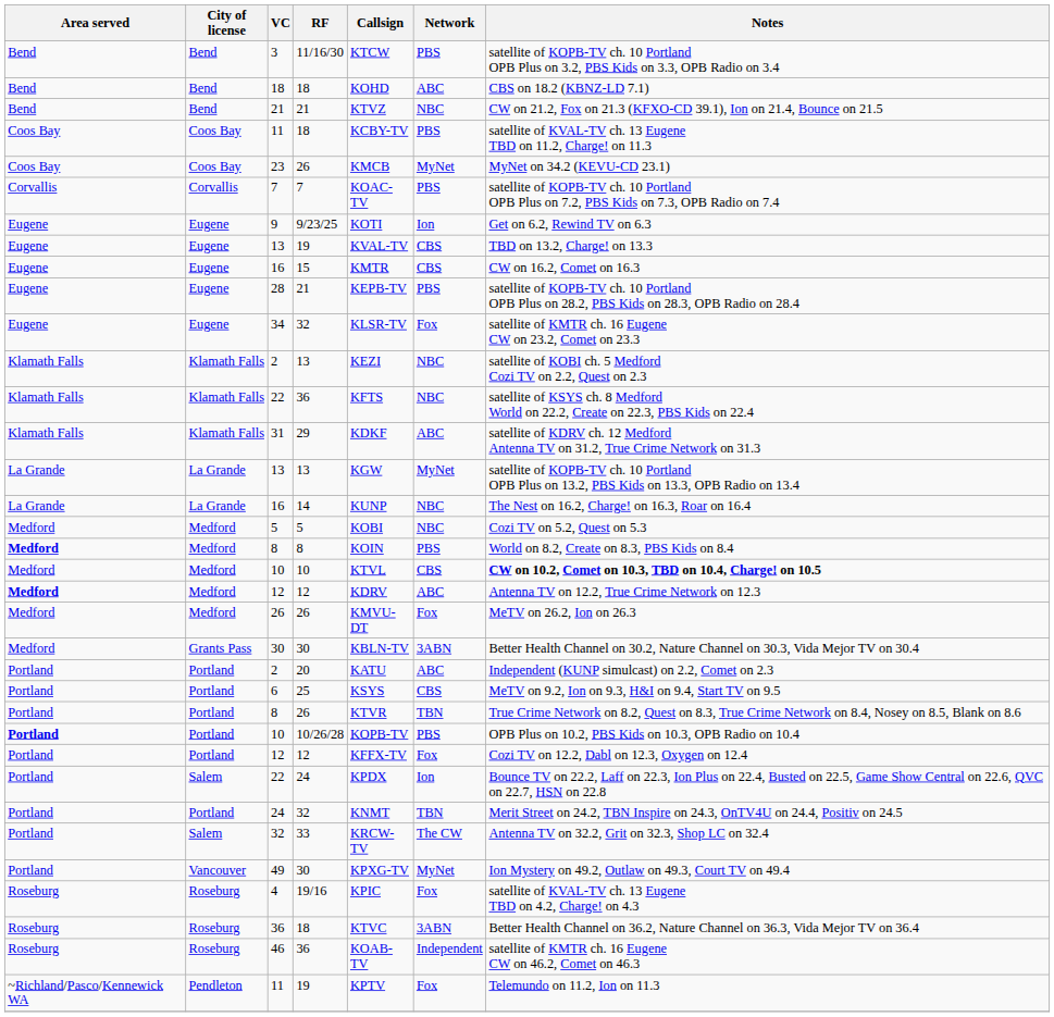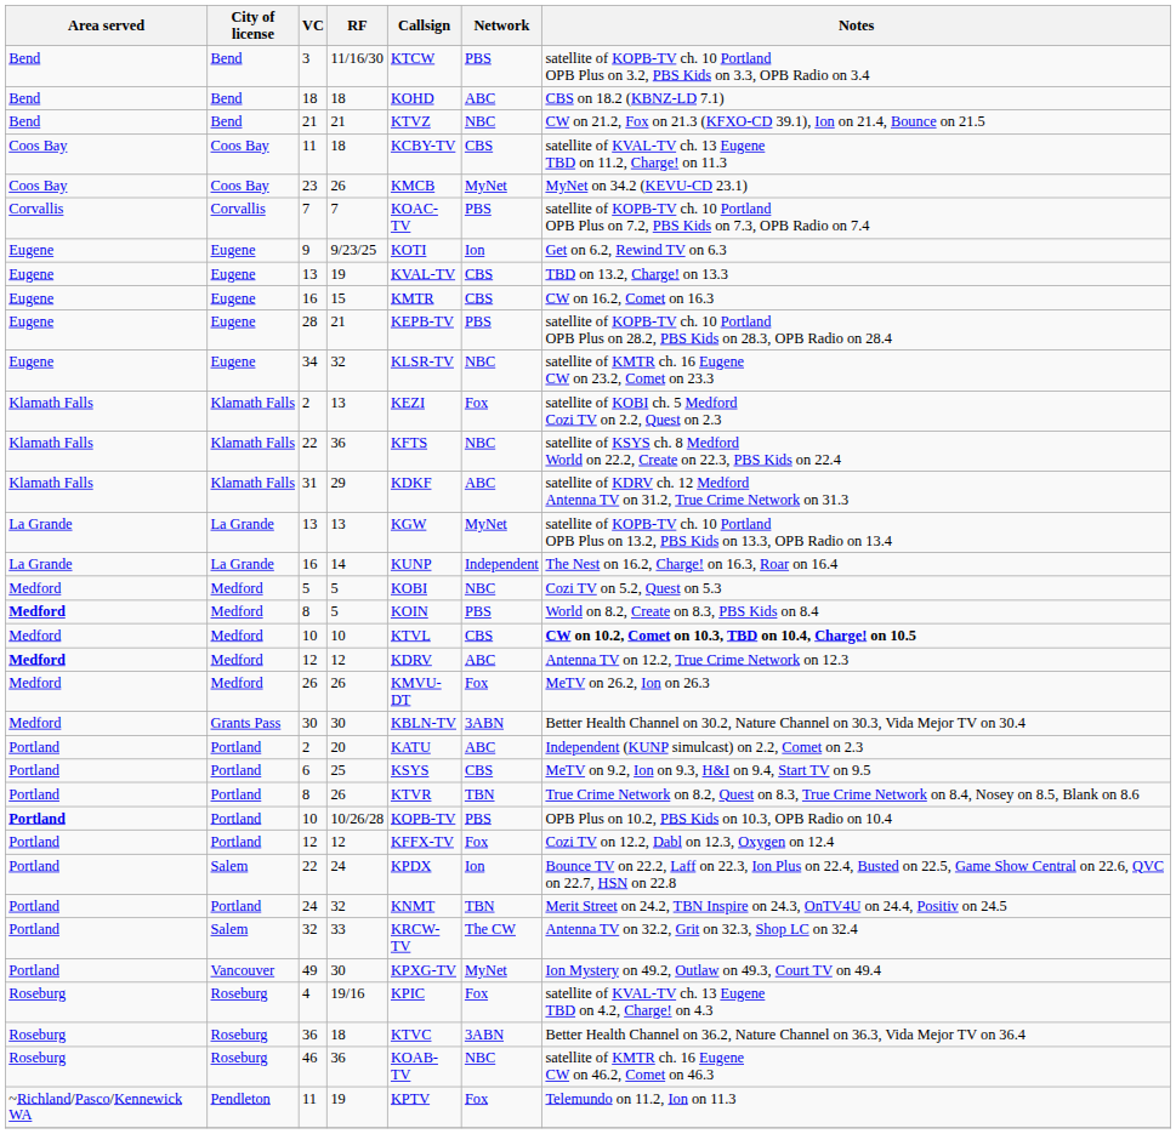 <table class="sortable wikitable" style="margin: 1em 1em 1em 0; background: #f9f9f9;">
 <tr>
 <th>Area served</th>
 <th>City of license</th>
 <th>VC</th>
 <th>RF</th>
 <th>Callsign</th>
 <th>Network</th>
 <th class="unsortable">Notes</th>
 </tr>
 <tr style="vertical-align: top; text-align: left;">
 <td><a href='#'>Bend</a></td>
 <td><a href='#'>Bend</a></td>
 <td>3</td>
 <td>11/16/30</td>
 <td><a href='#'>KTCW</a></td>
 <td><a href='#'>PBS</a></td>
 <td>satellite of <a href='#'>KOPB-TV</a> ch. 10 <a href='#'>Portland</a><br>OPB Plus on 3.2, <a href='#'>PBS Kids</a> on 3.3, OPB Radio on 3.4</td>
 </tr>
 <tr style="vertical-align: top; text-align: left;">
 <td><a href='#'>Bend</a></td>
 <td><a href='#'>Bend</a></td>
 <td>18</td>
 <td>18</td>
 <td><a href='#'>KOHD</a></td>
 <td><a href='#'>ABC</a></td>
 <td><a href='#'>CBS</a> on 18.2 (<a href='#'>KBNZ-LD</a> 7.1)</td>
 </tr>
 <tr style="vertical-align: top; text-align: left;">
 <td><a href='#'>Bend</a></td>
 <td><a href='#'>Bend</a></td>
 <td>21</td>
 <td>21</td>
 <td><a href='#'>KTVZ</a></td>
 <td><a href='#'>NBC</a></td>
 <td><a href='#'>CW</a> on 21.2, <a href='#'>Fox</a> on 21.3 (<a href='#'>KFXO-CD</a> 39.1), <a href='#'>Ion</a> on 21.4, <a href='#'>Bounce</a> on 21.5</td>
 </tr>
 <tr style="vertical-align: top; text-align: left;">
 <td><a href='#'>Coos Bay</a></td>
 <td><a href='#'>Coos Bay</a></td>
 <td>11</td>
 <td>18</td>
 <td><a href='#'>KCBY-TV</a></td>
-<td><a href='#'>PBS</a></td>
+<td><a href='#'>CBS</a></td>
 <td>satellite of <a href='#'>KVAL-TV</a> ch. 13 <a href='#'>Eugene</a><br><a href='#'>TBD</a> on 11.2, <a href='#'>Charge!</a> on 11.3</td>
 </tr>
 <tr style="vertical-align: top; text-align: left;">
 <td><a href='#'>Coos Bay</a></td>
 <td><a href='#'>Coos Bay</a></td>
 <td>23</td>
 <td>26</td>
 <td><a href='#'>KMCB</a></td>
 <td><a href='#'>MyNet</a></td>
 <td><a href='#'>MyNet</a> on 34.2 (<a href='#'>KEVU-CD</a> 23.1)</td>
 </tr>
 <tr style="vertical-align: top; text-align: left;">
 <td><a href='#'>Corvallis</a></td>
 <td><a href='#'>Corvallis</a></td>
 <td>7</td>
 <td>7</td>
 <td><a href='#'>KOAC-TV</a></td>
 <td><a href='#'>PBS</a></td>
 <td>satellite of <a href='#'>KOPB-TV</a> ch. 10 <a href='#'>Portland</a><br>OPB Plus on 7.2, <a href='#'>PBS Kids</a> on 7.3, OPB Radio on 7.4</td>
 </tr>
 <tr style="vertical-align: top; text-align: left;">
 <td><a href='#'>Eugene</a></td>
 <td><a href='#'>Eugene</a></td>
 <td>9</td>
 <td>9/23/25</td>
 <td><a href='#'>KOTI</a></td>
 <td><a href='#'>Ion</a></td>
 <td><a href='#'>Get</a> on 6.2, <a href='#'>Rewind TV</a> on 6.3</td>
 </tr>
 <tr style="vertical-align: top; text-align: left;">
 <td><a href='#'>Eugene</a></td>
 <td><a href='#'>Eugene</a></td>
 <td>13</td>
 <td>19</td>
 <td><a href='#'>KVAL-TV</a></td>
 <td><a href='#'>CBS</a></td>
 <td><a href='#'>TBD</a> on 13.2, <a href='#'>Charge!</a> on 13.3</td>
 </tr>
 <tr style="vertical-align: top; text-align: left;">
 <td><a href='#'>Eugene</a></td>
 <td><a href='#'>Eugene</a></td>
 <td>16</td>
 <td>15</td>
 <td><a href='#'>KMTR</a></td>
 <td><a href='#'>CBS</a></td>
 <td><a href='#'>CW</a> on 16.2, <a href='#'>Comet</a> on 16.3</td>
 </tr>
 <tr style="vertical-align: top; text-align: left;">
 <td><a href='#'>Eugene</a></td>
 <td><a href='#'>Eugene</a></td>
 <td>28</td>
 <td>21</td>
 <td><a href='#'>KEPB-TV</a></td>
 <td><a href='#'>PBS</a></td>
 <td>satellite of <a href='#'>KOPB-TV</a> ch. 10 <a href='#'>Portland</a><br> OPB Plus on 28.2, <a href='#'>PBS Kids</a> on 28.3, OPB Radio on 28.4</td>
 </tr>
 <tr style="vertical-align: top; text-align: left;">
 <td><a href='#'>Eugene</a></td>
 <td><a href='#'>Eugene</a></td>
 <td>34</td>
 <td>32</td>
 <td><a href='#'>KLSR-TV</a></td>
-<td><a href='#'>Fox</a></td>
+<td><a href='#'>NBC</a></td>
 <td>satellite of <a href='#'>KMTR</a> ch. 16 <a href='#'>Eugene</a><br><a href='#'>CW</a> on 23.2, <a href='#'>Comet</a> on 23.3</td>
 </tr>
 <tr style="vertical-align: top; text-align: left;">
 <td><a href='#'>Klamath Falls</a></td>
 <td><a href='#'>Klamath Falls</a></td>
 <td>2</td>
 <td>13</td>
 <td><a href='#'>KEZI</a></td>
-<td><a href='#'>NBC</a></td>
+<td><a href='#'>Fox</a></td>
 <td>satellite of <a href='#'>KOBI</a> ch. 5 <a href='#'>Medford</a><br><a href='#'>Cozi TV</a> on 2.2, <a href='#'>Quest</a> on 2.3</td>
 </tr>
 <tr style="vertical-align: top; text-align: left;">
 <td><a href='#'>Klamath Falls</a></td>
 <td><a href='#'>Klamath Falls</a></td>
 <td>22</td>
 <td>36</td>
 <td><a href='#'>KFTS</a></td>
 <td><a href='#'>NBC</a></td>
 <td>satellite of <a href='#'>KSYS</a> ch. 8 <a href='#'>Medford</a><br><a href='#'>World</a> on 22.2, <a href='#'>Create</a> on 22.3, <a href='#'>PBS Kids</a> on 22.4</td>
 </tr>
 <tr style="vertical-align: top; text-align: left;">
 <td><a href='#'>Klamath Falls</a></td>
 <td><a href='#'>Klamath Falls</a></td>
 <td>31</td>
 <td>29</td>
 <td><a href='#'>KDKF</a></td>
 <td><a href='#'>ABC</a></td>
 <td>satellite of <a href='#'>KDRV</a> ch. 12 <a href='#'>Medford</a><br><a href='#'>Antenna TV</a> on 31.2, <a href='#'>True Crime Network</a> on 31.3</td>
 </tr>
 <tr style="vertical-align: top; text-align: left;">
 <td><a href='#'>La Grande</a></td>
 <td><a href='#'>La Grande</a></td>
 <td>13</td>
 <td>13</td>
 <td><a href='#'>KGW</a></td>
 <td><a href='#'>MyNet</a></td>
 <td>satellite of <a href='#'>KOPB-TV</a> ch. 10 <a href='#'>Portland</a><br>OPB Plus on 13.2, <a href='#'>PBS Kids</a> on 13.3, OPB Radio on 13.4</td>
 </tr>
 <tr style="vertical-align: top; text-align: left;">
 <td><a href='#'>La Grande</a></td>
 <td><a href='#'>La Grande</a></td>
 <td>16</td>
 <td>14</td>
 <td><a href='#'>KUNP</a></td>
-<td><a href='#'>NBC</a></td>
+<td><a href='#'>Independent</a></td>
 <td><a href='#'>The Nest</a> on 16.2, <a href='#'>Charge!</a> on 16.3, <a href='#'>Roar</a> on 16.4</td>
 </tr>
 <tr style="vertical-align: top; text-align: left;">
 <td><a href='#'>Medford</a></td>
 <td><a href='#'>Medford</a></td>
 <td>5</td>
 <td>5</td>
 <td><a href='#'>KOBI</a></td>
 <td><a href='#'>NBC</a></td>
 <td><a href='#'>Cozi TV</a> on 5.2, <a href='#'>Quest</a> on 5.3</td>
 </tr>
 <tr style="vertical-align: top; text-align: left;">
 <td><strong><a href='#'>Medford</a></strong></td>
 <td><a href='#'>Medford</a></td>
 <td>8</td>
-<td>8</td>
+<td>5</td>
 <td><a href='#'>KOIN</a></td>
 <td><a href='#'>PBS</a></td>
 <td><a href='#'>World</a> on 8.2, <a href='#'>Create</a> on 8.3, <a href='#'>PBS Kids</a> on 8.4</td>
 </tr>
 <tr style="vertical-align: top; text-align: left;">
 <td><a href='#'>Medford</a></td>
 <td><a href='#'>Medford</a></td>
 <td>10</td>
 <td>10</td>
 <td><a href='#'>KTVL</a></td>
 <td><a href='#'>CBS</a></td>
 <td><strong><a href='#'>CW</a> on 10.2, <a href='#'>Comet</a> on 10.3, <a href='#'>TBD</a> on 10.4, <a href='#'>Charge!</a> on 10.5</strong></td>
 </tr>
 <tr style="vertical-align: top; text-align: left;">
 <td><strong><a href='#'>Medford</a></strong></td>
 <td><a href='#'>Medford</a></td>
 <td>12</td>
 <td>12</td>
 <td><a href='#'>KDRV</a></td>
 <td><a href='#'>ABC</a></td>
 <td><a href='#'>Antenna TV</a> on 12.2, <a href='#'>True Crime Network</a> on 12.3</td>
 </tr>
 <tr style="vertical-align: top; text-align: left;">
 <td><a href='#'>Medford</a></td>
 <td><a href='#'>Medford</a></td>
 <td>26</td>
 <td>26</td>
 <td><a href='#'>KMVU-DT</a></td>
 <td><a href='#'>Fox</a></td>
 <td><a href='#'>MeTV</a> on 26.2, <a href='#'>Ion</a> on 26.3</td>
 </tr>
 <tr style="vertical-align: top; text-align: left;">
 <td><a href='#'>Medford</a></td>
 <td><a href='#'>Grants Pass</a></td>
 <td>30</td>
 <td>30</td>
 <td><a href='#'>KBLN-TV</a></td>
 <td><a href='#'>3ABN</a></td>
 <td>Better Health Channel on 30.2, Nature Channel on 30.3, Vida Mejor TV on 30.4</td>
 </tr>
 <tr style="vertical-align: top; text-align: left;">
 <td><a href='#'>Portland</a></td>
 <td><a href='#'>Portland</a></td>
 <td>2</td>
 <td>20</td>
 <td><a href='#'>KATU</a></td>
 <td><a href='#'>ABC</a></td>
 <td><a href='#'>Independent</a> (<a href='#'>KUNP</a> simulcast) on 2.2, <a href='#'>Comet</a> on 2.3</td>
 </tr>
 <tr style="vertical-align: top; text-align: left;">
 <td><a href='#'>Portland</a></td>
 <td><a href='#'>Portland</a></td>
 <td>6</td>
 <td>25</td>
 <td><a href='#'>KSYS</a></td>
 <td><a href='#'>CBS</a></td>
 <td><a href='#'>MeTV</a> on 9.2, <a href='#'>Ion</a> on 9.3, <a href='#'>H&I</a> on 9.4, <a href='#'>Start TV</a> on 9.5</td>
 </tr>
 <tr style="vertical-align: top; text-align: left;">
 <td><a href='#'>Portland</a></td>
 <td><a href='#'>Portland</a></td>
 <td>8</td>
 <td>26</td>
 <td><a href='#'>KTVR</a></td>
 <td><a href='#'>TBN</a></td>
 <td><a href='#'>True Crime Network</a> on 8.2, <a href='#'>Quest</a> on 8.3, <a href='#'>True Crime Network</a> on 8.4, Nosey on 8.5, Blank on 8.6</td>
 </tr>
 <tr style="vertical-align: top; text-align: left;">
 <td><strong><a href='#'>Portland</a></strong></td>
 <td><a href='#'>Portland</a></td>
 <td>10</td>
 <td>10/26/28</td>
 <td><a href='#'>KOPB-TV</a></td>
 <td><a href='#'>PBS</a></td>
 <td>OPB Plus on 10.2, <a href='#'>PBS Kids</a> on 10.3, OPB Radio on 10.4</td>
 </tr>
 <tr style="vertical-align: top; text-align: left;">
 <td><a href='#'>Portland</a></td>
 <td><a href='#'>Portland</a></td>
 <td>12</td>
 <td>12</td>
 <td><a href='#'>KFFX-TV</a></td>
 <td><a href='#'>Fox</a></td>
 <td><a href='#'>Cozi TV</a> on 12.2, <a href='#'>Dabl</a> on 12.3, <a href='#'>Oxygen</a> on 12.4</td>
 </tr>
 <tr style="vertical-align: top; text-align: left;">
 <td><a href='#'>Portland</a></td>
 <td><a href='#'>Salem</a></td>
 <td>22</td>
 <td>24</td>
 <td><a href='#'>KPDX</a></td>
 <td><a href='#'>Ion</a></td>
 <td><a href='#'>Bounce TV</a> on 22.2, <a href='#'>Laff</a> on 22.3, <a href='#'>Ion Plus</a> on 22.4, <a href='#'>Busted</a> on 22.5, <a href='#'>Game Show Central</a> on 22.6, <a href='#'>QVC</a> on 22.7, <a href='#'>HSN</a> on 22.8</td>
 </tr>
 <tr style="vertical-align: top; text-align: left;">
 <td><a href='#'>Portland</a></td>
 <td><a href='#'>Portland</a></td>
 <td>24</td>
 <td>32</td>
 <td><a href='#'>KNMT</a></td>
 <td><a href='#'>TBN</a></td>
 <td><a href='#'>Merit Street</a> on 24.2, <a href='#'>TBN Inspire</a> on 24.3, <a href='#'>OnTV4U</a> on 24.4, <a href='#'>Positiv</a> on 24.5</td>
 </tr>
 <tr style="vertical-align: top; text-align: left;">
 <td><a href='#'>Portland</a></td>
 <td><a href='#'>Salem</a></td>
 <td>32</td>
 <td>33</td>
 <td><a href='#'>KRCW-TV</a></td>
 <td><a href='#'>The CW</a></td>
 <td><a href='#'>Antenna TV</a> on 32.2, <a href='#'>Grit</a> on 32.3, <a href='#'>Shop LC</a> on 32.4</td>
 </tr>
 <tr style="vertical-align: top; text-align: left;">
 <td><a href='#'>Portland</a></td>
 <td><a href='#'>Vancouver</a></td>
 <td>49</td>
 <td>30</td>
 <td><a href='#'>KPXG-TV</a></td>
 <td><a href='#'>MyNet</a></td>
 <td><a href='#'>Ion Mystery</a> on 49.2, <a href='#'>Outlaw</a> on 49.3, <a href='#'>Court TV</a> on 49.4</td>
 </tr>
 <tr style="vertical-align: top; text-align: left;">
 <td><a href='#'>Roseburg</a></td>
 <td><a href='#'>Roseburg</a></td>
 <td>4</td>
 <td>19/16</td>
 <td><a href='#'>KPIC</a></td>
 <td><a href='#'>Fox</a></td>
 <td>satellite of <a href='#'>KVAL-TV</a> ch. 13 <a href='#'>Eugene</a><br><a href='#'>TBD</a> on 4.2, <a href='#'>Charge!</a> on 4.3</td>
 </tr>
 <tr style="vertical-align: top; text-align: left;">
 <td><a href='#'>Roseburg</a></td>
 <td><a href='#'>Roseburg</a></td>
 <td>36</td>
 <td>18</td>
 <td><a href='#'>KTVC</a></td>
 <td><a href='#'>3ABN</a></td>
 <td>Better Health Channel on 36.2, Nature Channel on 36.3, Vida Mejor TV on 36.4</td>
 </tr>
 <tr style="vertical-align: top; text-align: left;">
 <td><a href='#'>Roseburg</a></td>
 <td><a href='#'>Roseburg</a></td>
 <td>46</td>
 <td>36</td>
 <td><a href='#'>KOAB-TV</a></td>
-<td><a href='#'>Independent</a></td>
+<td><a href='#'>NBC</a></td>
 <td>satellite of <a href='#'>KMTR</a> ch. 16 <a href='#'>Eugene</a><br><a href='#'>CW</a> on 46.2, <a href='#'>Comet</a> on 46.3</td>
 </tr>
 <tr style="vertical-align: top; text-align: left;">
 <td>~<a href='#'>Richland</a>/<a href='#'>Pasco</a>/<a href='#'>Kennewick WA</a></td>
 <td><a href='#'>Pendleton</a></td>
 <td>11</td>
 <td>19</td>
 <td><a href='#'>KPTV</a></td>
 <td><a href='#'>Fox</a></td>
 <td><a href='#'>Telemundo</a> on 11.2, <a href='#'>Ion</a> on 11.3</td>
 </tr>
 <tr style="vertical-align: top; text-align: left;">
 </tr>
 </table>
